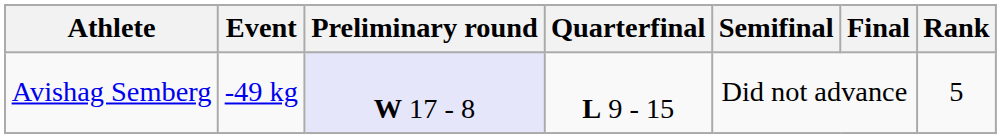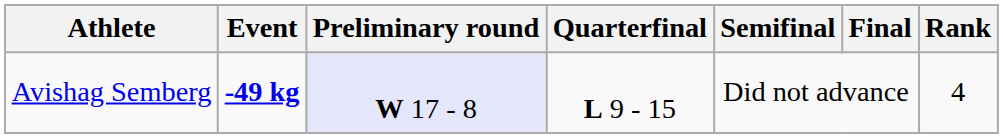 <table class="wikitable" border="1" style="font-size:90%">
 <tr>
 <th>Athlete</th>
 <th>Event</th>
 <th>Preliminary round</th>
 <th>Quarterfinal</th>
 <th>Semifinal</th>
 <th>Final</th>
 <th>Rank</th>
 </tr>
 <tr align=center>
 <td align=left><a href='#'>Avishag Semberg</a></td>
-<td align=left><a href='#'>-49 kg</a></td>
+<td align=left><strong><a href='#'>-49 kg</a></strong></td>
 <td style="background: lavender;"><br><strong>W</strong> 17 - 8</td>
 <td><br><strong>L</strong> 9 - 15</td>
 <td colspan=2>Did not advance</td>
-<td>5</td>
+<td>4</td>
 </tr>
 </table>
